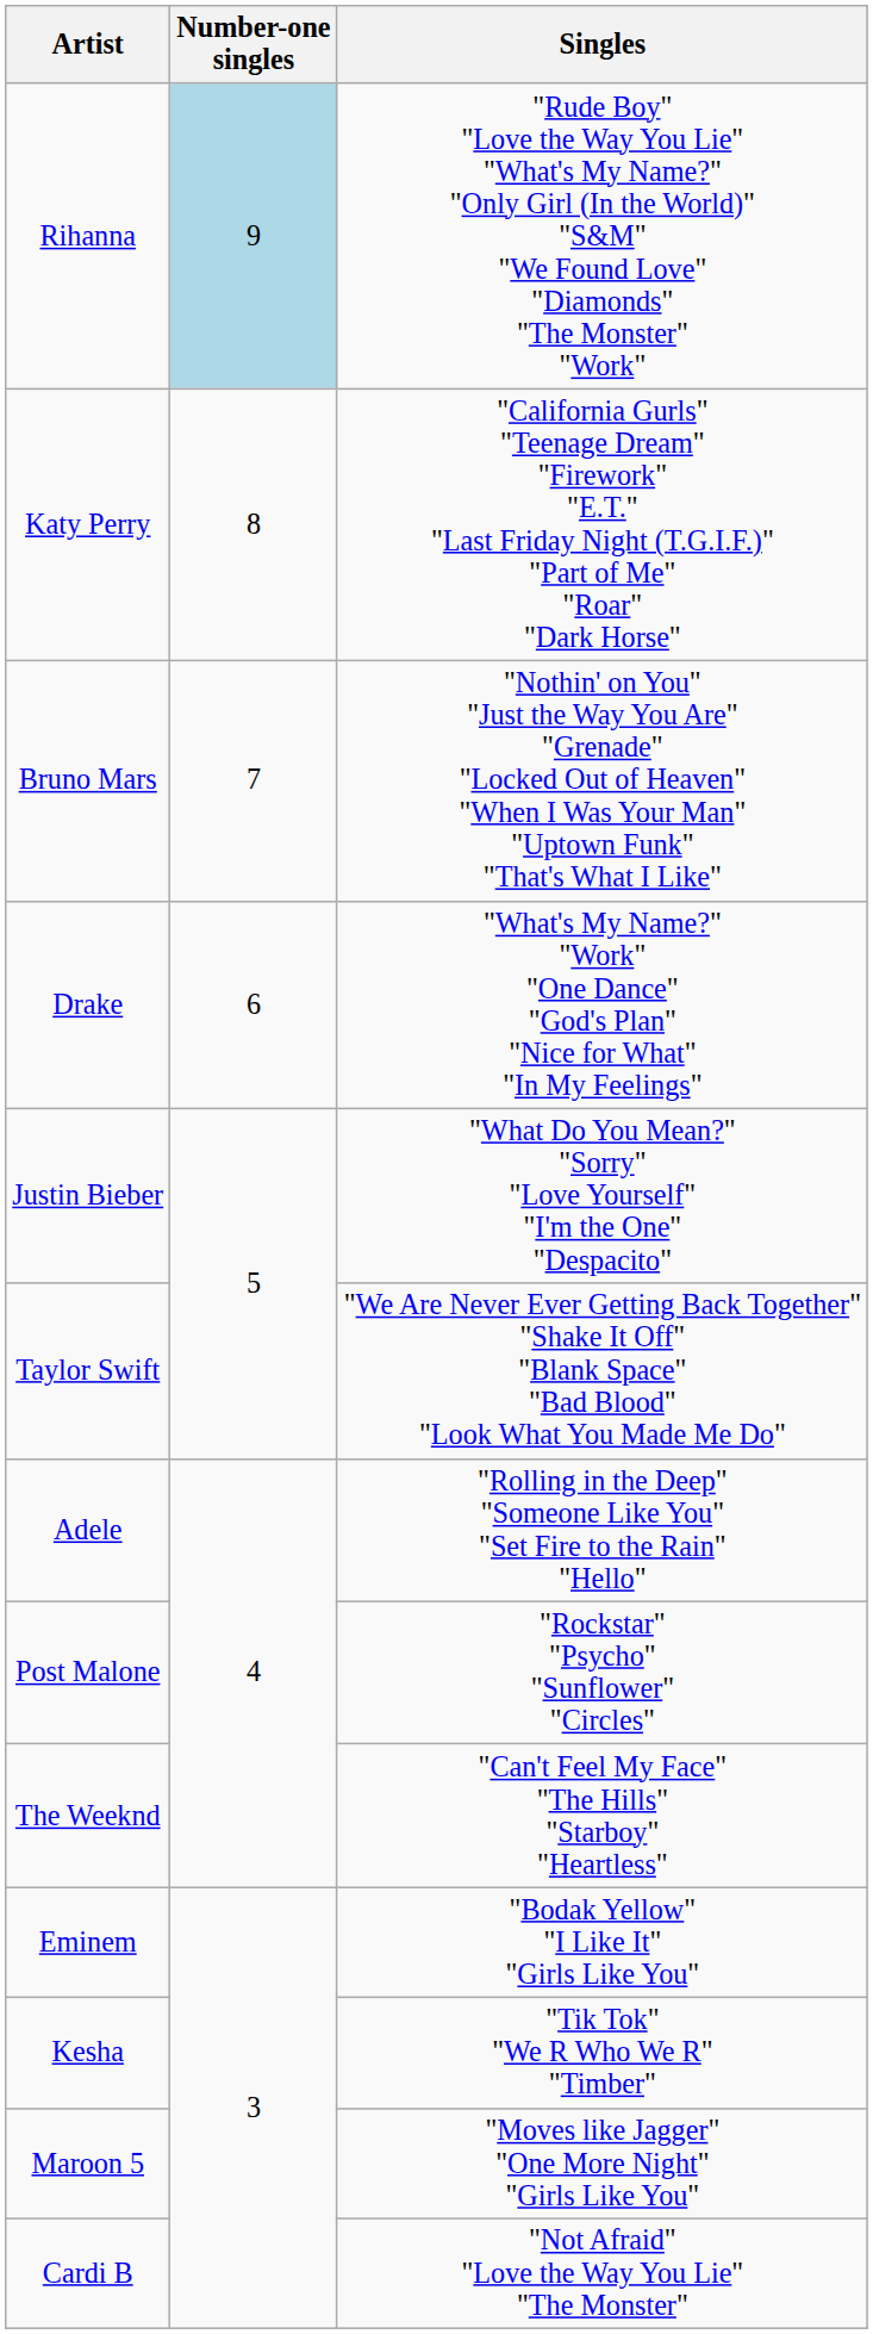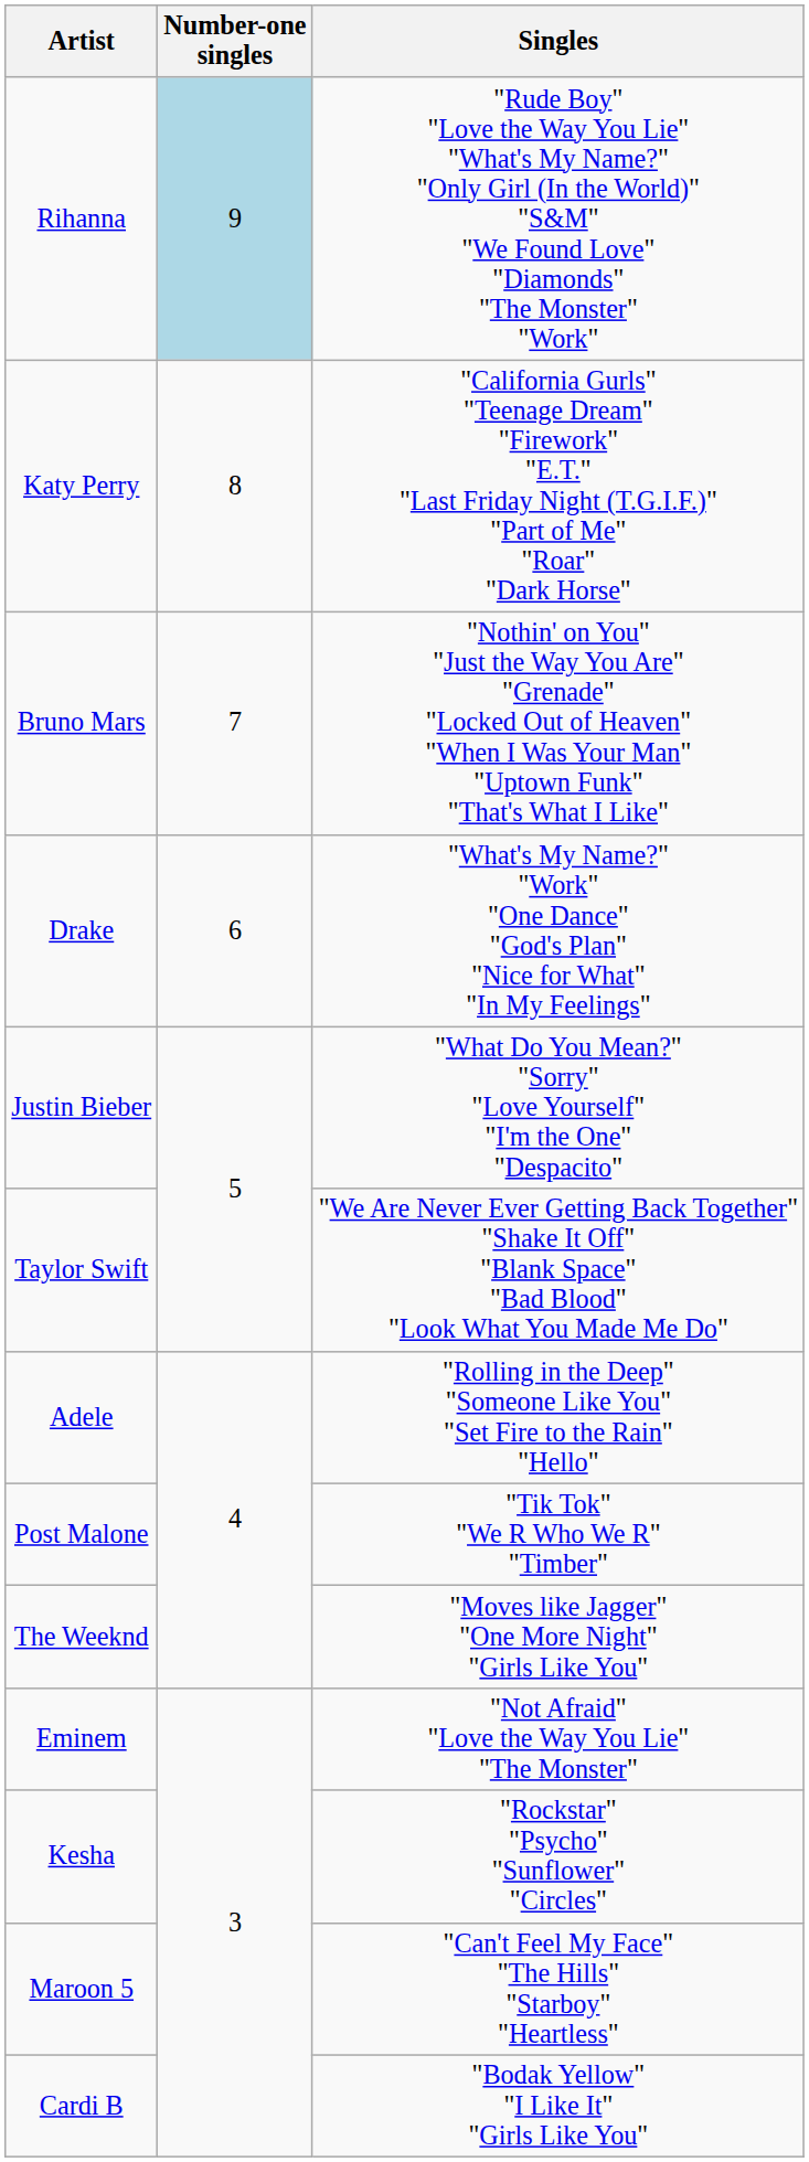 <table class="wikitable" border="1" style="text-align: center;">
 <tr>
 <th>Artist</th>
 <th>Number-one<br>singles</th>
 <th>Singles</th>
 </tr>
 <tr>
 <td><a href='#'>Rihanna</a></td>
 <td style="background: lightblue;">9</td>
 <td>"<a href='#'>Rude Boy</a>" <br> "<a href='#'>Love the Way You Lie</a>" <br> "<a href='#'>What's My Name?</a>" <br> "<a href='#'>Only Girl (In the World)</a>" <br> "<a href='#'>S&M</a>" <br> "<a href='#'>We Found Love</a>" <br> "<a href='#'>Diamonds</a>" <br> "<a href='#'>The Monster</a>" <br> "<a href='#'>Work</a>"</td>
 </tr>
 <tr>
 <td><a href='#'>Katy Perry</a></td>
 <td>8</td>
 <td>"<a href='#'>California Gurls</a>" <br> "<a href='#'>Teenage Dream</a>" <br> "<a href='#'>Firework</a>" <br> "<a href='#'>E.T.</a>" <br> "<a href='#'>Last Friday Night (T.G.I.F.)</a>" <br> "<a href='#'>Part of Me</a>" <br> "<a href='#'>Roar</a>" <br> "<a href='#'>Dark Horse</a>"</td>
 </tr>
 <tr>
 <td><a href='#'>Bruno Mars</a></td>
 <td>7</td>
 <td>"<a href='#'>Nothin' on You</a>" <br> "<a href='#'>Just the Way You Are</a>" <br> "<a href='#'>Grenade</a>" <br> "<a href='#'>Locked Out of Heaven</a>" <br> "<a href='#'>When I Was Your Man</a>" <br> "<a href='#'>Uptown Funk</a>" <br> "<a href='#'>That's What I Like</a>"</td>
 </tr>
 <tr>
 <td><a href='#'>Drake</a></td>
 <td>6</td>
 <td>"<a href='#'>What's My Name?</a>" <br> "<a href='#'>Work</a>" <br> "<a href='#'>One Dance</a>" <br> "<a href='#'>God's Plan</a>" <br> "<a href='#'>Nice for What</a>" <br> "<a href='#'>In My Feelings</a>"</td>
 </tr>
 <tr>
 <td><a href='#'>Justin Bieber</a></td>
 <td rowspan="2">5</td>
 <td>"<a href='#'>What Do You Mean?</a>" <br> "<a href='#'>Sorry</a>" <br> "<a href='#'>Love Yourself</a>" <br> "<a href='#'>I'm the One</a>" <br> "<a href='#'>Despacito</a>"</td>
 </tr>
 <tr>
 <td><a href='#'>Taylor Swift</a></td>
 <td>"<a href='#'>We Are Never Ever Getting Back Together</a>" <br> "<a href='#'>Shake It Off</a>" <br> "<a href='#'>Blank Space</a>" <br> "<a href='#'>Bad Blood</a>" <br> "<a href='#'>Look What You Made Me Do</a>"</td>
 </tr>
 <tr>
 <td><a href='#'>Adele</a></td>
 <td rowspan="3">4</td>
 <td>"<a href='#'>Rolling in the Deep</a>" <br> "<a href='#'>Someone Like You</a>" <br> "<a href='#'>Set Fire to the Rain</a>" <br> "<a href='#'>Hello</a>"</td>
 </tr>
 <tr>
 <td><a href='#'>Post Malone</a></td>
-<td>"<a href='#'>Rockstar</a>" <br> "<a href='#'>Psycho</a>" <br> "<a href='#'>Sunflower</a>" <br> "<a href='#'>Circles</a>"</td>
+<td>"<a href='#'>Tik Tok</a>" <br> "<a href='#'>We R Who We R</a>" <br> "<a href='#'>Timber</a>"</td>
 </tr>
 <tr>
 <td><a href='#'>The Weeknd</a></td>
-<td>"<a href='#'>Can't Feel My Face</a>" <br> "<a href='#'>The Hills</a>" <br> "<a href='#'>Starboy</a>" <br> "<a href='#'>Heartless</a>"</td>
+<td>"<a href='#'>Moves like Jagger</a>" <br> "<a href='#'>One More Night</a>" <br> "<a href='#'>Girls Like You</a>"</td>
 </tr>
 <tr>
 <td><a href='#'>Eminem</a></td>
 <td rowspan="4">3</td>
-<td>"<a href='#'>Bodak Yellow</a>" <br> "<a href='#'>I Like It</a>" <br> "<a href='#'>Girls Like You</a>"</td>
+<td>"<a href='#'>Not Afraid</a>" <br> "<a href='#'>Love the Way You Lie</a>" <br> "<a href='#'>The Monster</a>"</td>
 </tr>
 <tr>
 <td><a href='#'>Kesha</a></td>
-<td>"<a href='#'>Tik Tok</a>" <br> "<a href='#'>We R Who We R</a>" <br> "<a href='#'>Timber</a>"</td>
+<td>"<a href='#'>Rockstar</a>" <br> "<a href='#'>Psycho</a>" <br> "<a href='#'>Sunflower</a>" <br> "<a href='#'>Circles</a>"</td>
 </tr>
 <tr>
 <td><a href='#'>Maroon 5</a></td>
-<td>"<a href='#'>Moves like Jagger</a>" <br> "<a href='#'>One More Night</a>" <br> "<a href='#'>Girls Like You</a>"</td>
+<td>"<a href='#'>Can't Feel My Face</a>" <br> "<a href='#'>The Hills</a>" <br> "<a href='#'>Starboy</a>" <br> "<a href='#'>Heartless</a>"</td>
 </tr>
 <tr>
 <td><a href='#'>Cardi B</a></td>
-<td>"<a href='#'>Not Afraid</a>" <br> "<a href='#'>Love the Way You Lie</a>" <br> "<a href='#'>The Monster</a>"</td>
+<td>"<a href='#'>Bodak Yellow</a>" <br> "<a href='#'>I Like It</a>" <br> "<a href='#'>Girls Like You</a>"</td>
 </tr>
 </table>
